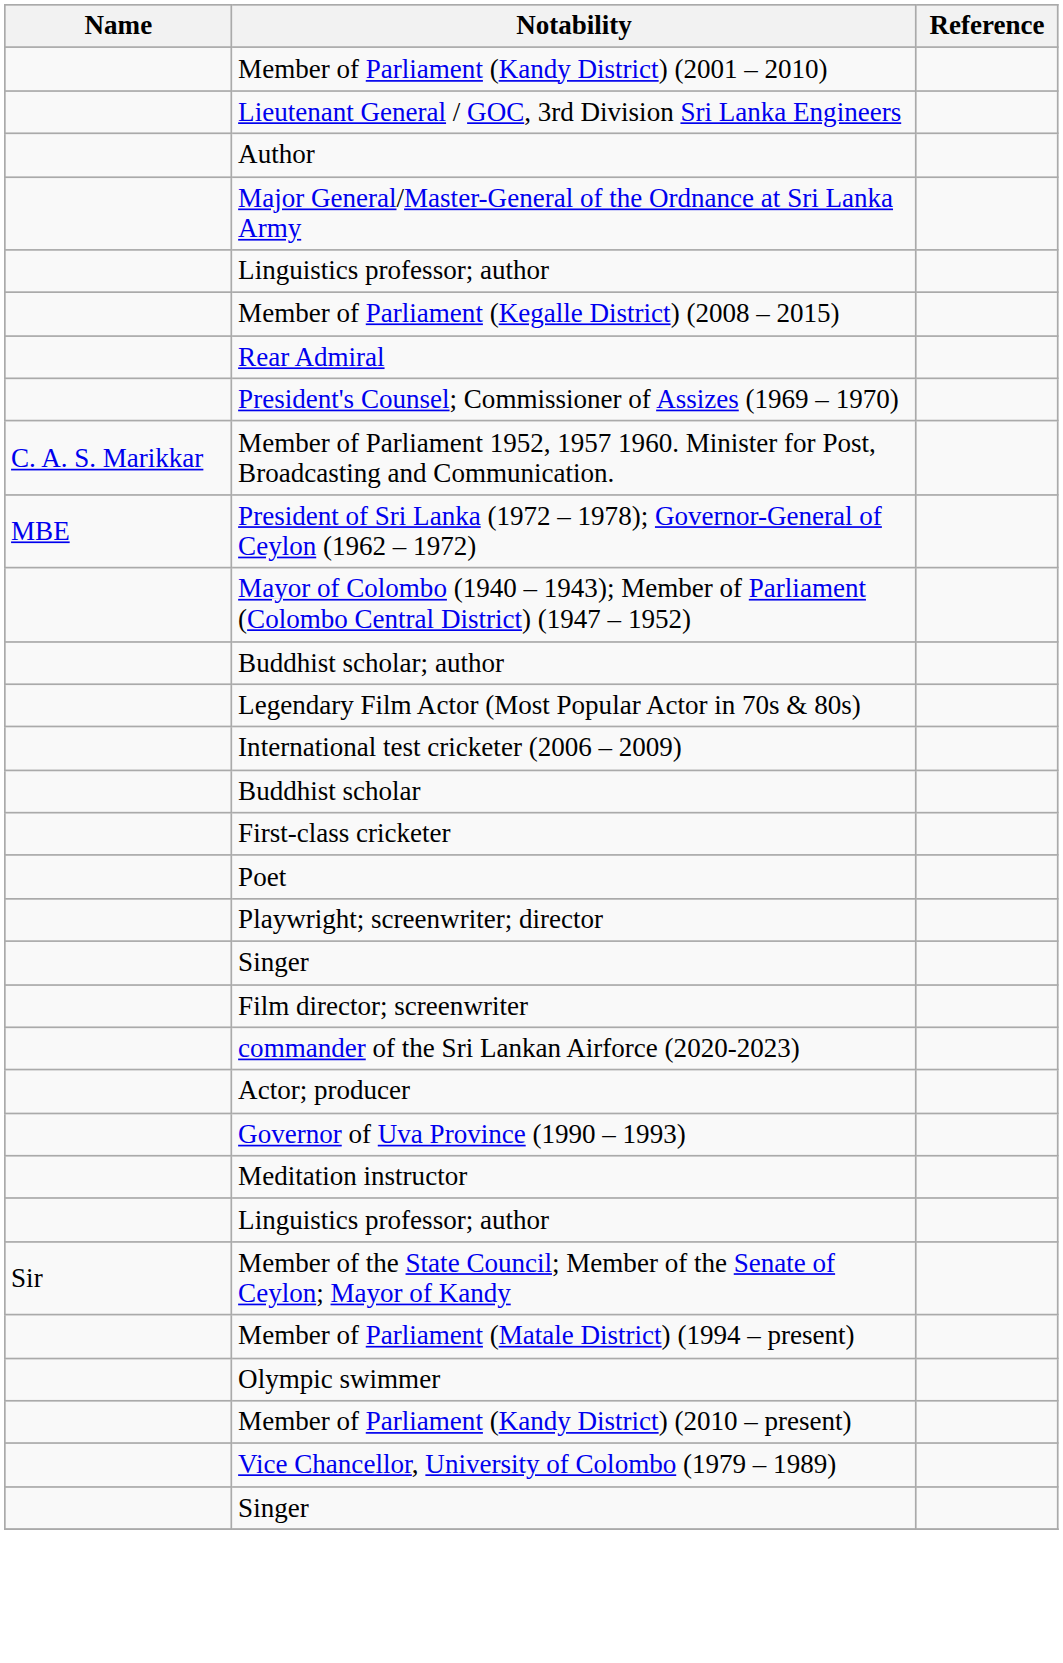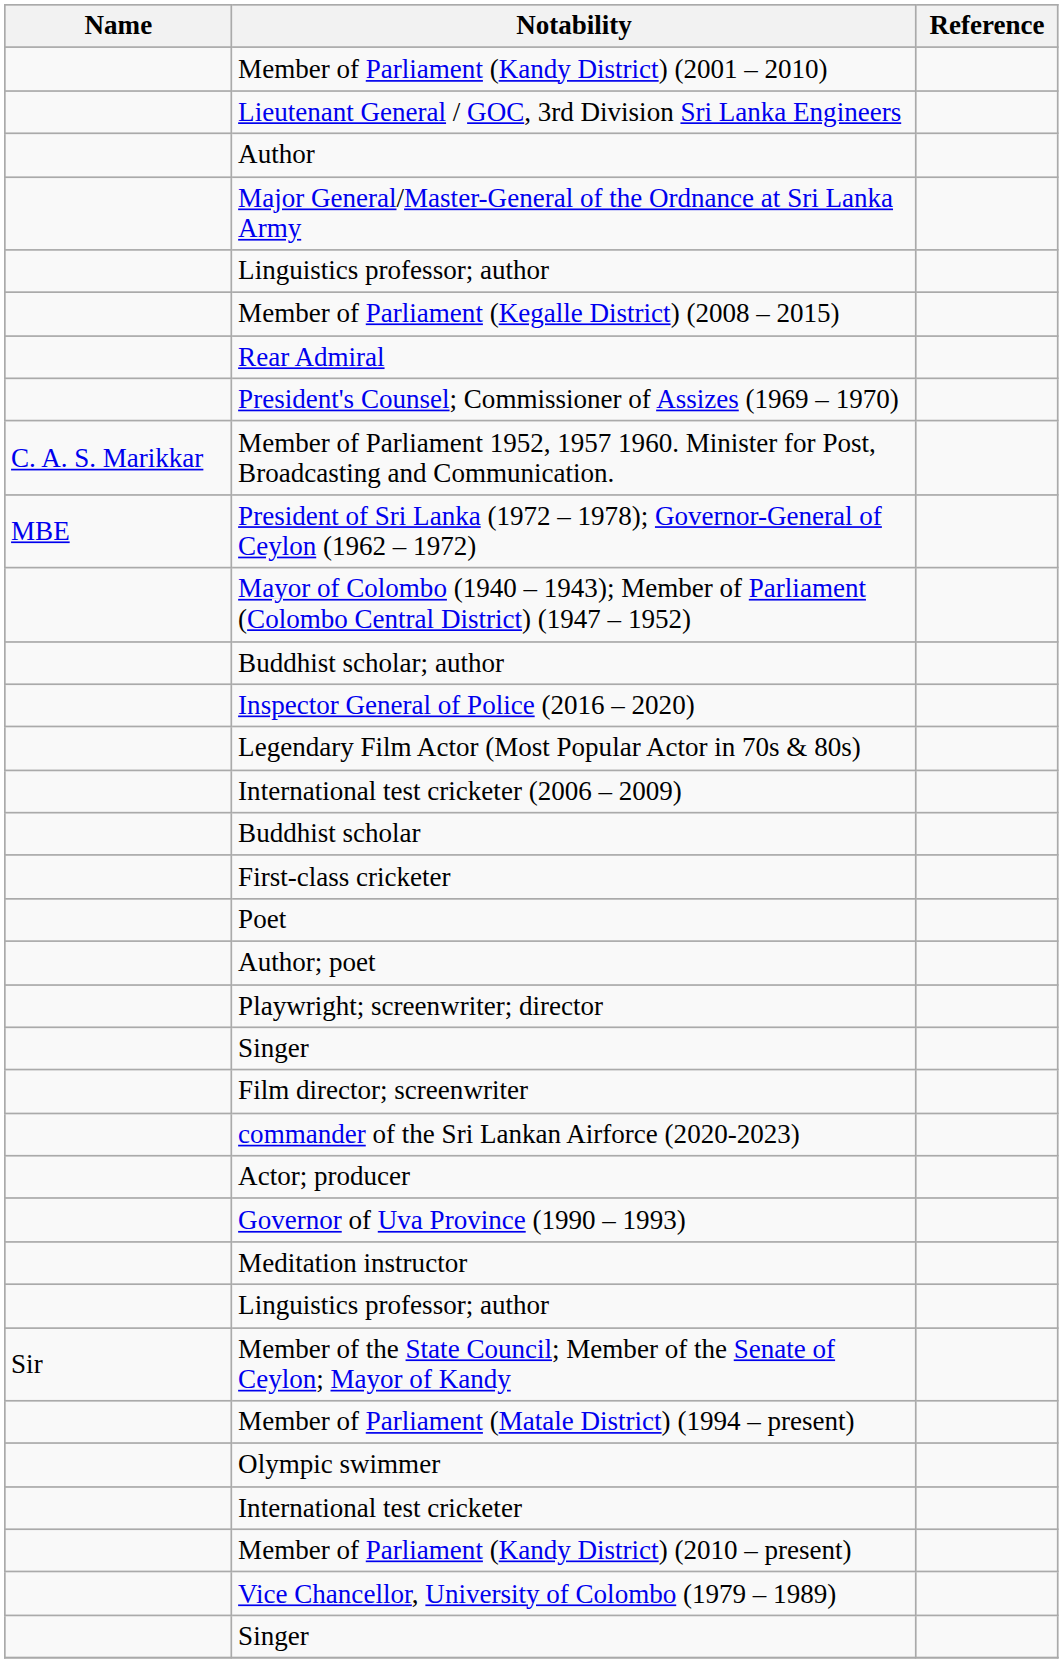 <table class="wikitable sortable" style="width:100%">
 <tr>
 <th style="width:*;">Name</th>
 <th style="width:65%;" class="unsortable">Notability</th>
 <th style="width:*;" class="unsortable">Reference</th>
 </tr>
 <tr>
 <td></td>
 <td>Member of <a href='#'>Parliament</a> (<a href='#'>Kandy District</a>) (2001 – 2010)</td>
 <td style="text-align:center;"></td>
 </tr>
 <tr>
 <td> </td>
 <td><a href='#'>Lieutenant General</a> / <a href='#'>GOC</a>, 3rd Division <a href='#'>Sri Lanka Engineers</a></td>
 <td style="text-align:center;"></td>
 </tr>
 <tr>
 <td></td>
 <td>Author</td>
 <td style="text-align:center;"></td>
 </tr>
 <tr>
 <td></td>
 <td><a href='#'>Major General</a>/<a href='#'>Master-General of the Ordnance at Sri Lanka Army</a></td>
 <td style="text-align:center;"></td>
 </tr>
 <tr>
 <td></td>
 <td>Linguistics professor; author</td>
 <td style="text-align:center;"></td>
 </tr>
 <tr>
 <td></td>
 <td>Member of <a href='#'>Parliament</a> (<a href='#'>Kegalle District</a>) (2008 – 2015)</td>
 <td style="text-align:center;"></td>
 </tr>
 <tr>
 <td></td>
 <td><a href='#'>Rear Admiral</a></td>
 <td style="text-align:center;"></td>
 </tr>
 <tr>
 <td></td>
 <td><a href='#'>President's Counsel</a>; Commissioner of <a href='#'>Assizes</a> (1969 – 1970)</td>
 <td style="text-align:center;"></td>
 </tr>
 <tr>
 <td><a href='#'>C. A. S. Marikkar</a></td>
 <td>Member of Parliament 1952, 1957 1960. Minister for Post, Broadcasting and Communication.</td>
 <td></td>
 </tr>
 <tr>
 <td> <a href='#'>MBE</a></td>
 <td><a href='#'>President of Sri Lanka</a> (1972 – 1978); <a href='#'>Governor-General of Ceylon</a> (1962 – 1972)</td>
 <td style="text-align:center;"></td>
 </tr>
 <tr>
 <td></td>
 <td><a href='#'>Mayor of Colombo</a> (1940 – 1943); Member of <a href='#'>Parliament</a> (<a href='#'>Colombo Central District</a>) (1947 – 1952)</td>
 <td style="text-align:center;"></td>
 </tr>
 <tr>
 <td></td>
 <td>Buddhist scholar; author</td>
 <td style="text-align:center;"></td>
 </tr>
 <tr>
 <td></td>
+<td><a href='#'>Inspector General of Police</a> (2016 – 2020)</td>
+<td style="text-align:center;"></td>
+</tr>
+<tr>
+<td></td>
 <td>Legendary Film Actor (Most Popular Actor in 70s & 80s)</td>
 <td style="text-align:center;"></td>
 </tr>
 <tr>
 <td></td>
 <td>International test cricketer (2006 – 2009)</td>
 <td style="text-align:center;"></td>
 </tr>
 <tr>
 <td></td>
 <td>Buddhist scholar</td>
 <td style="text-align:center;"></td>
 </tr>
 <tr>
 <td></td>
 <td>First-class cricketer</td>
 <td style="text-align:center;"></td>
 </tr>
 <tr>
 <td></td>
 <td>Poet</td>
+<td style="text-align:center;"></td>
+</tr>
+<tr>
+<td></td>
+<td>Author; poet</td>
 <td style="text-align:center;"></td>
 </tr>
 <tr>
 <td></td>
 <td>Playwright; screenwriter; director</td>
 <td style="text-align:center;"></td>
 </tr>
 <tr>
 <td></td>
 <td>Singer</td>
 <td style="text-align:center;"></td>
 </tr>
 <tr>
 <td></td>
 <td>Film director; screenwriter</td>
 <td style="text-align:center;"></td>
 </tr>
 <tr>
 <td></td>
 <td><a href='#'>commander</a> of the Sri Lankan Airforce (2020-2023)</td>
 <td style="text-align:center;"></td>
 </tr>
 <tr>
 <td></td>
 <td>Actor; producer</td>
 <td style="text-align:center;"></td>
 </tr>
 <tr>
 <td></td>
 <td><a href='#'>Governor</a> of <a href='#'>Uva Province</a> (1990 – 1993)</td>
 <td style="text-align:center;"></td>
 </tr>
 <tr>
 <td></td>
 <td>Meditation instructor</td>
 <td style="text-align:center;"></td>
 </tr>
 <tr>
 <td></td>
 <td>Linguistics professor; author</td>
 <td style="text-align:center;"></td>
 </tr>
 <tr>
 <td>Sir </td>
 <td>Member of the <a href='#'>State Council</a>; Member of the <a href='#'>Senate of Ceylon</a>; <a href='#'>Mayor of Kandy</a></td>
 <td style="text-align:center;"></td>
 </tr>
 <tr>
 <td></td>
 <td>Member of <a href='#'>Parliament</a> (<a href='#'>Matale District</a>) (1994 – present)</td>
 <td style="text-align:center;"></td>
 </tr>
 <tr>
 <td></td>
 <td>Olympic swimmer</td>
 <td style="text-align:center;"></td>
 </tr>
 <tr>
 <td></td>
+<td>International test cricketer</td>
+<td style="text-align:center;"></td>
+</tr>
+<tr>
+<td></td>
 <td>Member of <a href='#'>Parliament</a> (<a href='#'>Kandy District</a>) (2010 – present)</td>
 <td style="text-align:center;"></td>
 </tr>
 <tr>
 <td></td>
 <td><a href='#'>Vice Chancellor</a>, <a href='#'>University of Colombo</a> (1979 – 1989)</td>
 <td style="text-align:center;"></td>
 </tr>
 <tr>
 <td></td>
 <td>Singer</td>
 <td style="text-align:center;"></td>
 </tr>
 <tr>
 </tr>
 </table>
